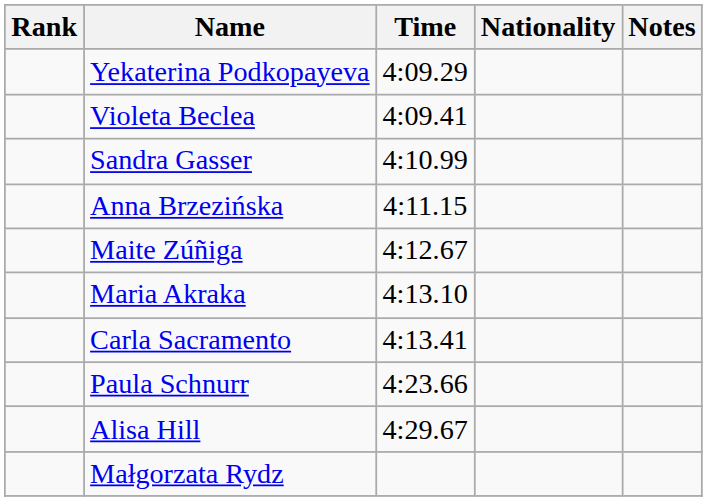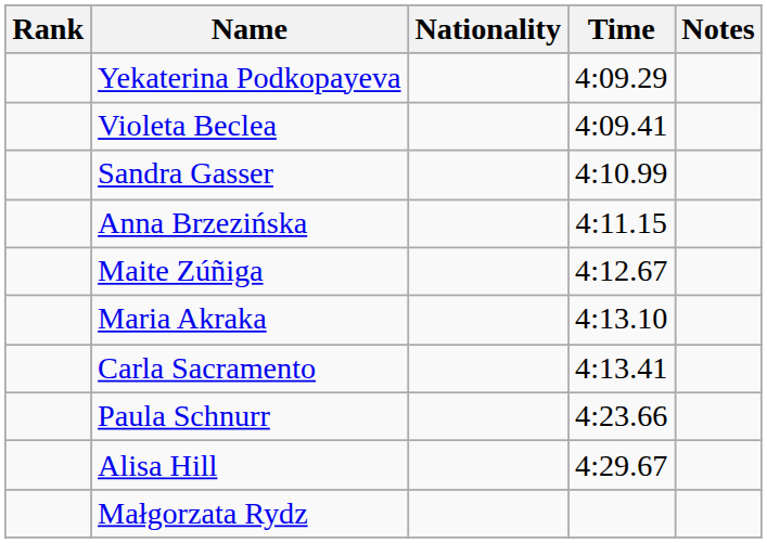 <table class="wikitable sortable" style="text-align:center">
 <tr>
 <th>Rank</th>
 <th>Name</th>
+<th>Nationality</th>
 <th>Time</th>
-<th>Nationality</th>
 <th>Notes</th>
 </tr>
 <tr>
 <td></td>
 <td align="left"><a href='#'>Yekaterina Podkopayeva</a></td>
+<td align=left></td>
 <td>4:09.29</td>
-<td align=left></td>
 <td></td>
 </tr>
 <tr>
 <td></td>
 <td align="left"><a href='#'>Violeta Beclea</a></td>
+<td align=left></td>
 <td>4:09.41</td>
-<td align=left></td>
 <td></td>
 </tr>
 <tr>
 <td></td>
 <td align="left"><a href='#'>Sandra Gasser</a></td>
+<td align=left></td>
 <td>4:10.99</td>
-<td align=left></td>
 <td></td>
 </tr>
 <tr>
 <td></td>
 <td align="left"><a href='#'>Anna Brzezińska</a></td>
+<td align=left></td>
 <td>4:11.15</td>
-<td align=left></td>
 <td></td>
 </tr>
 <tr>
 <td></td>
 <td align="left"><a href='#'>Maite Zúñiga</a></td>
+<td align=left></td>
 <td>4:12.67</td>
-<td align=left></td>
 <td></td>
 </tr>
 <tr>
 <td></td>
 <td align="left"><a href='#'>Maria Akraka</a></td>
+<td align=left></td>
 <td>4:13.10</td>
-<td align=left></td>
 <td></td>
 </tr>
 <tr>
 <td></td>
 <td align="left"><a href='#'>Carla Sacramento</a></td>
+<td align=left></td>
 <td>4:13.41</td>
-<td align=left></td>
 <td></td>
 </tr>
 <tr>
 <td></td>
 <td align="left"><a href='#'>Paula Schnurr</a></td>
+<td align=left></td>
 <td>4:23.66</td>
-<td align=left></td>
 <td></td>
 </tr>
 <tr>
 <td></td>
 <td align="left"><a href='#'>Alisa Hill</a></td>
+<td align=left></td>
 <td>4:29.67</td>
-<td align=left></td>
 <td></td>
 </tr>
 <tr>
 <td></td>
 <td align="left"><a href='#'>Małgorzata Rydz</a></td>
+<td align=left></td>
 <td></td>
-<td align=left></td>
 <td></td>
 </tr>
 </table>
